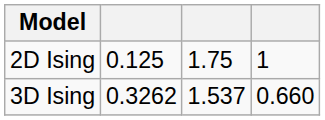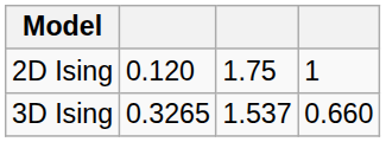 <table class="wikitable collalapsible">
 <tr>
 <th>Model</th>
 <th></th>
 <th></th>
 <th></th>
 </tr>
 <tr>
 <td>2D Ising</td>
-<td>0.125</td>
+<td>0.120</td>
 <td>1.75</td>
 <td>1</td>
 </tr>
 <tr>
 <td>3D Ising</td>
-<td>0.3262</td>
+<td>0.3265</td>
 <td>1.537</td>
 <td>0.660</td>
 </tr>
 </table>
